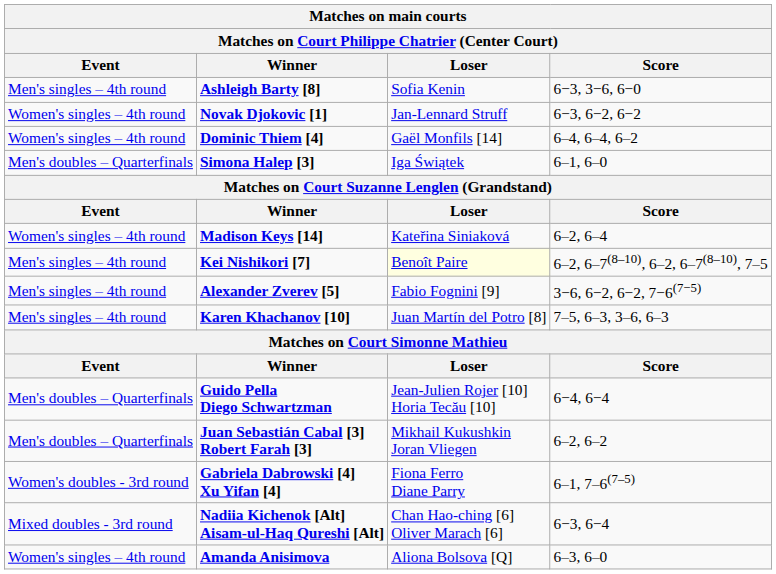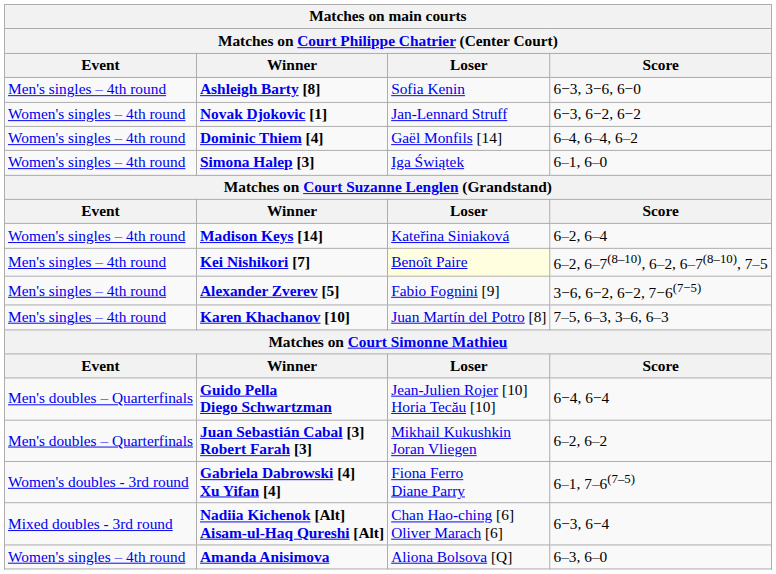 <table class="wikitable">
 <tr>
 <th colspan=4 style=white-space:nowrap>Matches on main courts</th>
 </tr>
 <tr>
 <th colspan=4>Matches on <a href='#'>Court Philippe Chatrier</a> (Center Court)</th>
 </tr>
 <tr>
 <th>Event</th>
 <th>Winner</th>
 <th>Loser</th>
 <th>Score</th>
 </tr>
 <tr>
 <td><a href='#'>Men's singles – 4th round</a></td>
 <td> <strong><a href='#'>Ashleigh Barty</a> [8]</strong></td>
 <td> <a href='#'>Sofia Kenin</a></td>
 <td>6−3, 3−6, 6−0</td>
 </tr>
 <tr>
 <td><a href='#'>Women's singles – 4th round</a></td>
 <td> <strong><a href='#'>Novak Djokovic</a> [1]</strong></td>
 <td> <a href='#'>Jan-Lennard Struff</a></td>
 <td>6−3, 6−2, 6−2</td>
 </tr>
 <tr>
 <td><a href='#'>Women's singles – 4th round</a></td>
 <td> <strong><a href='#'>Dominic Thiem</a> [4]</strong></td>
 <td> <a href='#'>Gaël Monfils</a> [14]</td>
 <td>6–4, 6–4, 6–2</td>
 </tr>
 <tr>
-<td><a href='#'>Men's doubles – Quarterfinals</a></td>
+<td><a href='#'>Women's singles – 4th round</a></td>
 <td> <strong><a href='#'>Simona Halep</a> [3]</strong></td>
 <td> <a href='#'>Iga Świątek</a></td>
 <td>6–1, 6–0</td>
 </tr>
 <tr>
 <th colspan=4>Matches on <a href='#'>Court Suzanne Lenglen</a> (Grandstand)</th>
 </tr>
 <tr>
 <th>Event</th>
 <th>Winner</th>
 <th>Loser</th>
 <th>Score</th>
 </tr>
 <tr>
 <td><a href='#'>Women's singles – 4th round</a></td>
 <td> <strong><a href='#'>Madison Keys</a> [14]</strong></td>
 <td> <a href='#'>Kateřina Siniaková</a></td>
 <td>6–2, 6–4</td>
 </tr>
 <tr>
 <td><a href='#'>Men's singles – 4th round</a></td>
 <td> <strong><a href='#'>Kei Nishikori</a> [7]</strong></td>
 <td style="background: lightyellow;"> <a href='#'>Benoît Paire</a></td>
 <td>6–2, 6–7<sup>(8–10)</sup>, 6–2, 6–7<sup>(8–10)</sup>, 7–5</td>
 </tr>
 <tr>
 <td><a href='#'>Men's singles – 4th round</a></td>
 <td> <strong><a href='#'>Alexander Zverev</a> [5]</strong></td>
 <td> <a href='#'>Fabio Fognini</a> [9]</td>
 <td>3−6, 6−2, 6−2, 7−6<sup>(7−5)</sup></td>
 </tr>
 <tr>
 <td><a href='#'>Men's singles – 4th round</a></td>
 <td> <strong><a href='#'>Karen Khachanov</a> [10]</strong></td>
 <td> <a href='#'>Juan Martín del Potro</a> [8]</td>
 <td>7–5, 6–3, 3–6, 6–3</td>
 </tr>
 <tr>
 <th colspan=4>Matches on <a href='#'>Court Simonne Mathieu</a></th>
 </tr>
 <tr>
 <th>Event</th>
 <th>Winner</th>
 <th>Loser</th>
 <th>Score</th>
 </tr>
 <tr>
 <td><a href='#'>Men's doubles – Quarterfinals</a></td>
 <td><strong> <a href='#'>Guido Pella</a> <br>  <a href='#'>Diego Schwartzman</a></strong></td>
 <td> <a href='#'>Jean-Julien Rojer</a> [10] <br>  <a href='#'>Horia Tecău</a> [10]</td>
 <td>6−4, 6−4</td>
 </tr>
 <tr>
 <td><a href='#'>Men's doubles – Quarterfinals</a></td>
 <td><strong> <a href='#'>Juan Sebastián Cabal</a> [3] <br>  <a href='#'>Robert Farah</a> [3]</strong></td>
 <td> <a href='#'>Mikhail Kukushkin</a><br> <a href='#'>Joran Vliegen</a></td>
 <td>6–2, 6–2</td>
 </tr>
 <tr>
 <td><a href='#'>Women's doubles - 3rd round</a></td>
 <td><strong> <a href='#'>Gabriela Dabrowski</a> [4] <br>  <a href='#'>Xu Yifan</a> [4]</strong></td>
 <td> <a href='#'>Fiona Ferro</a> <br>  <a href='#'>Diane Parry</a></td>
 <td>6–1, 7–6<sup>(7–5)</sup></td>
 </tr>
 <tr>
 <td><a href='#'>Mixed doubles - 3rd round</a></td>
 <td><strong> <a href='#'>Nadiia Kichenok</a> [Alt] <br>  <a href='#'>Aisam-ul-Haq Qureshi</a> [Alt]</strong></td>
 <td> <a href='#'>Chan Hao-ching</a> [6] <br>  <a href='#'>Oliver Marach</a> [6]</td>
 <td>6−3, 6−4</td>
 </tr>
 <tr>
 <td><a href='#'>Women's singles – 4th round</a></td>
 <td> <strong><a href='#'>Amanda Anisimova</a></strong></td>
 <td> <a href='#'>Aliona Bolsova</a> [Q]</td>
 <td>6–3, 6–0</td>
 </tr>
 </table>
